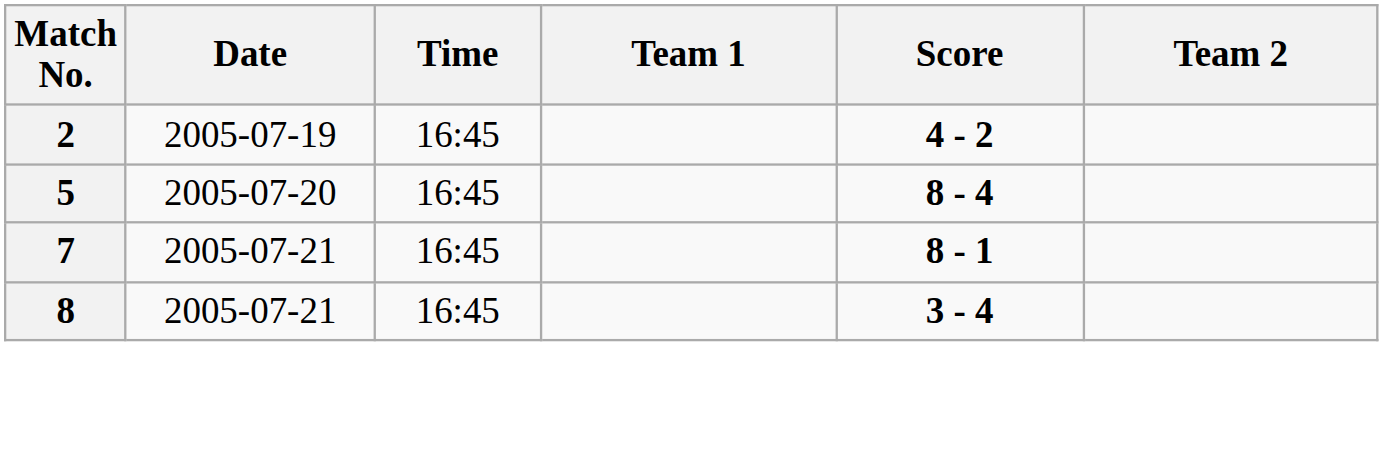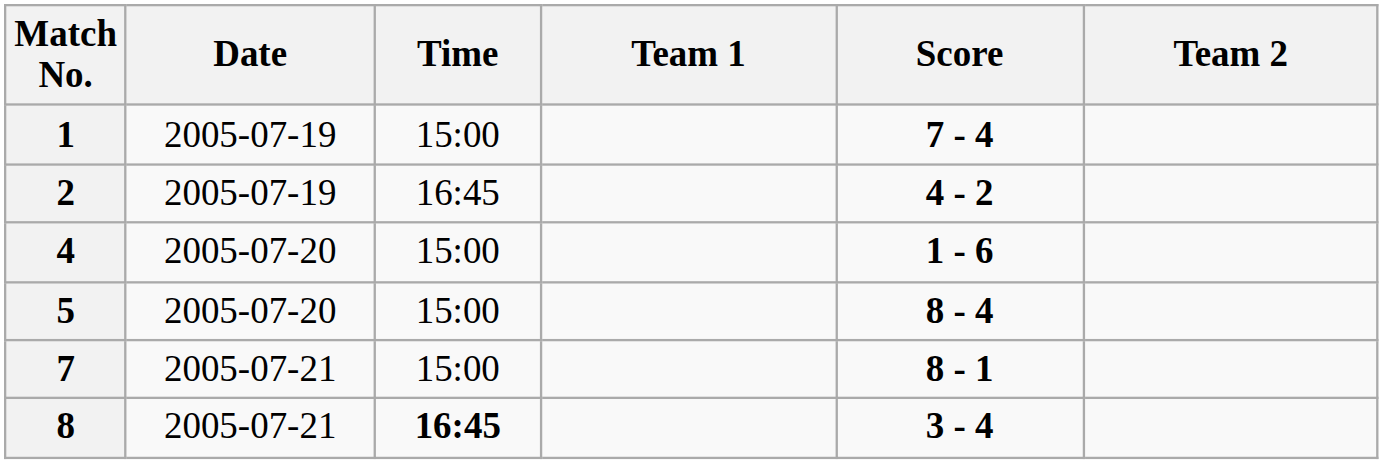 <table class="wikitable">
 <tr>
 <th width="45">Match No.</th>
 <th width="100">Date</th>
 <th width="65">Time</th>
 <th width="120">Team 1</th>
 <th width="100">Score</th>
 <th width="120">Team 2</th>
 </tr>
 <tr>
+<th align="center">1</th>
+<td align="center">2005-07-19</td>
+<td align="center">15:00</td>
+<td align="left"></td>
+<td align="center"><strong>7 - 4</strong></td>
+<td align="left"></td>
+</tr>
+<tr>
 <th align="center">2</th>
 <td align="center">2005-07-19</td>
 <td align="center">16:45</td>
 <td align="left"></td>
 <td align="center"><strong>4 - 2</strong></td>
 <td align="left"></td>
 </tr>
 <tr>
+<th align="center">4</th>
+<td align="center">2005-07-20</td>
+<td align="center">15:00</td>
+<td align="left"></td>
+<td align="center"><strong>1 - 6</strong></td>
+<td align="left"></td>
+</tr>
+<tr>
 <th align="center">5</th>
 <td align="center">2005-07-20</td>
-<td align="center">16:45</td>
+<td align="center">15:00</td>
 <td align="left"></td>
 <td align="center"><strong>8 - 4</strong></td>
 <td align="left"></td>
 </tr>
 <tr>
 <th align="center">7</th>
 <td align="center">2005-07-21</td>
-<td align="center">16:45</td>
+<td align="center">15:00</td>
 <td align="left"></td>
 <td align="center"><strong>8 - 1</strong></td>
 <td align="left"></td>
 </tr>
 <tr>
 <th align="center">8</th>
 <td align="center">2005-07-21</td>
-<td align="center">16:45</td>
+<td align="center"><strong>16:45</strong></td>
 <td align="left"></td>
 <td align="center"><strong>3 - 4</strong></td>
 <td align="left"></td>
 </tr>
 </table>
